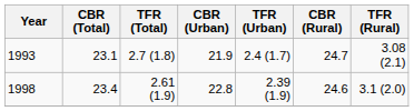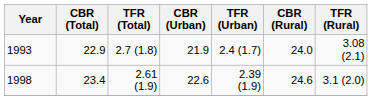 <table class="wikitable">
 <tr>
 <th style="width:50pt;">Year</th>
 <th style="width:50pt;">CBR (Total)</th>
 <th style="width:50pt;">TFR (Total)</th>
 <th style="width:50pt;">CBR (Urban)</th>
 <th style="width:50pt;">TFR (Urban)</th>
 <th style="width:50pt;">CBR (Rural)</th>
 <th style="width:50pt;">TFR (Rural)</th>
 </tr>
 <tr>
 <td>1993</td>
-<td style="text-align:right;">23.1</td>
+<td style="text-align:right;">22.9</td>
 <td style="text-align:right;">2.7 (1.8)</td>
 <td style="text-align:right;">21.9</td>
 <td style="text-align:right;">2.4 (1.7)</td>
-<td style="text-align:right;">24.7</td>
+<td style="text-align:right;">24.0</td>
 <td style="text-align:right;">3.08 (2.1)</td>
 </tr>
 <tr>
 <td>1998</td>
 <td style="text-align:right;">23.4</td>
 <td style="text-align:right;">2.61 (1.9)</td>
-<td style="text-align:right;">22.8</td>
+<td style="text-align:right;">22.6</td>
 <td style="text-align:right;">2.39 (1.9)</td>
 <td style="text-align:right;">24.6</td>
 <td style="text-align:right;">3.1 (2.0)</td>
 </tr>
 <tr>
 </tr>
 </table>
